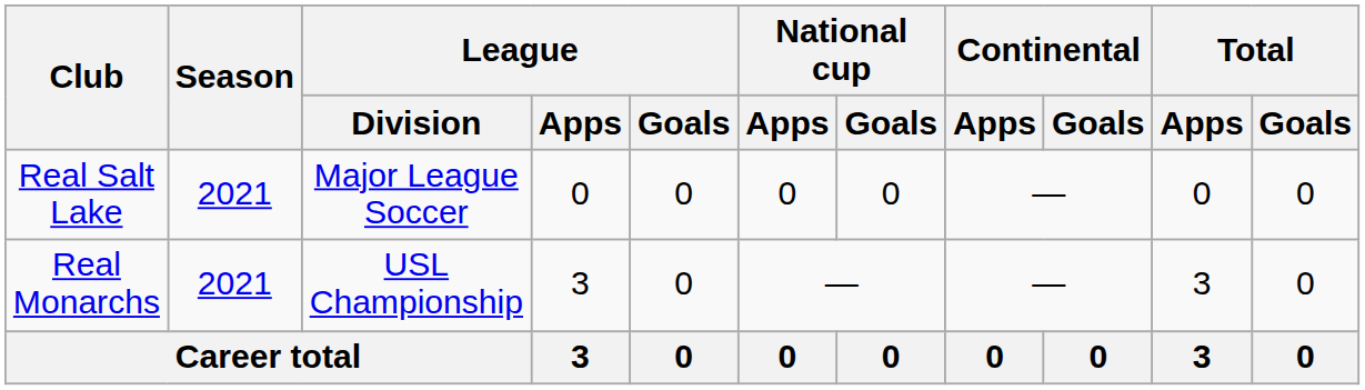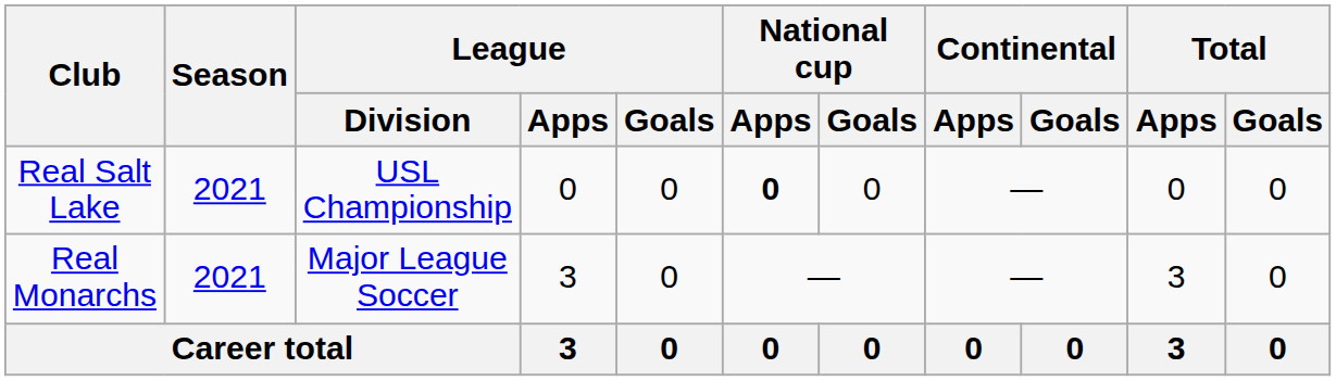 <table class=wikitable style=text-align:center>
 <tr>
 <th rowspan=2>Club</th>
 <th rowspan=2>Season</th>
 <th colspan=3>League</th>
 <th colspan=2>National cup</th>
 <th colspan=2>Continental</th>
 <th colspan=2>Total</th>
 </tr>
 <tr>
 <th>Division</th>
 <th>Apps</th>
 <th>Goals</th>
 <th>Apps</th>
 <th>Goals</th>
 <th>Apps</th>
 <th>Goals</th>
 <th>Apps</th>
 <th>Goals</th>
 </tr>
 <tr>
 <td rowspan=1><a href='#'>Real Salt Lake</a></td>
 <td><a href='#'>2021</a></td>
-<td><a href='#'>Major League Soccer</a></td>
+<td><a href='#'>USL Championship</a></td>
 <td>0</td>
 <td>0</td>
-<td>0</td>
+<td><strong>0</strong></td>
 <td>0</td>
 <td colspan=2>—</td>
 <td>0</td>
 <td>0</td>
 </tr>
 <tr>
 <td rowspan=1><a href='#'>Real Monarchs</a></td>
 <td><a href='#'>2021</a></td>
-<td><a href='#'>USL Championship</a></td>
+<td><a href='#'>Major League Soccer</a></td>
 <td>3</td>
 <td>0</td>
 <td colspan=2>—</td>
 <td colspan=2>—</td>
 <td>3</td>
 <td>0</td>
 </tr>
 <tr>
 <th colspan=3>Career total</th>
 <th>3</th>
 <th>0</th>
 <th>0</th>
 <th>0</th>
 <th>0</th>
 <th>0</th>
 <th>3</th>
 <th>0</th>
 </tr>
 </table>
